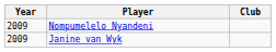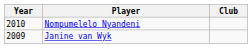 <table class="wikitable"  width="400px">
 <tr>
 <th>Year</th>
 <th>Player</th>
 <th>Club</th>
 </tr>
 <tr>
-<td>2009</td>
+<td>2010</td>
 <td><a href='#'>Nompumelelo Nyandeni</a></td>
 <td></td>
 </tr>
 <tr>
 <td>2009</td>
 <td><a href='#'>Janine van Wyk</a></td>
 <td></td>
 </tr>
 </table>
